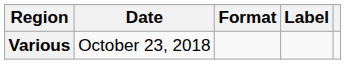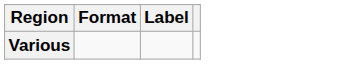 <table class="wikitable plainrowheaders">
 <tr>
 <th scope="col">Region</th>
-<th scope="col">Date</th>
 <th scope="col">Format</th>
 <th scope="col">Label</th>
 <th scope="col"></th>
 </tr>
 <tr>
 <th scope="row">Various</th>
-<td>October 23, 2018</td>
 <td></td>
 <td></td>
 <td></td>
 </tr>
 </table>
